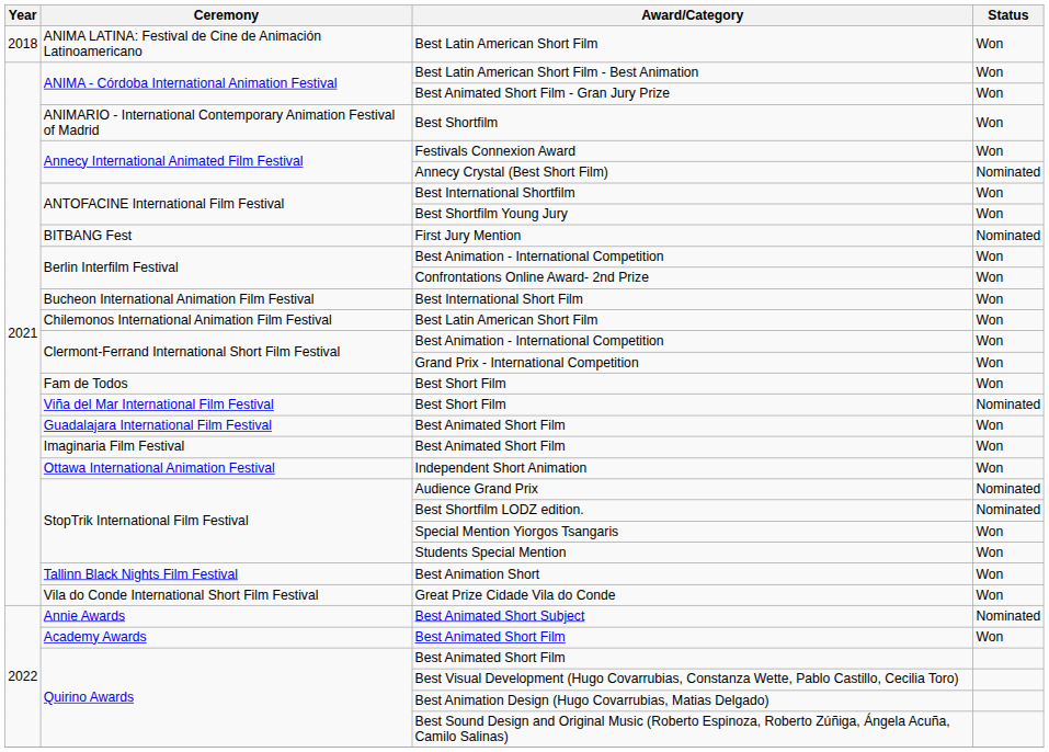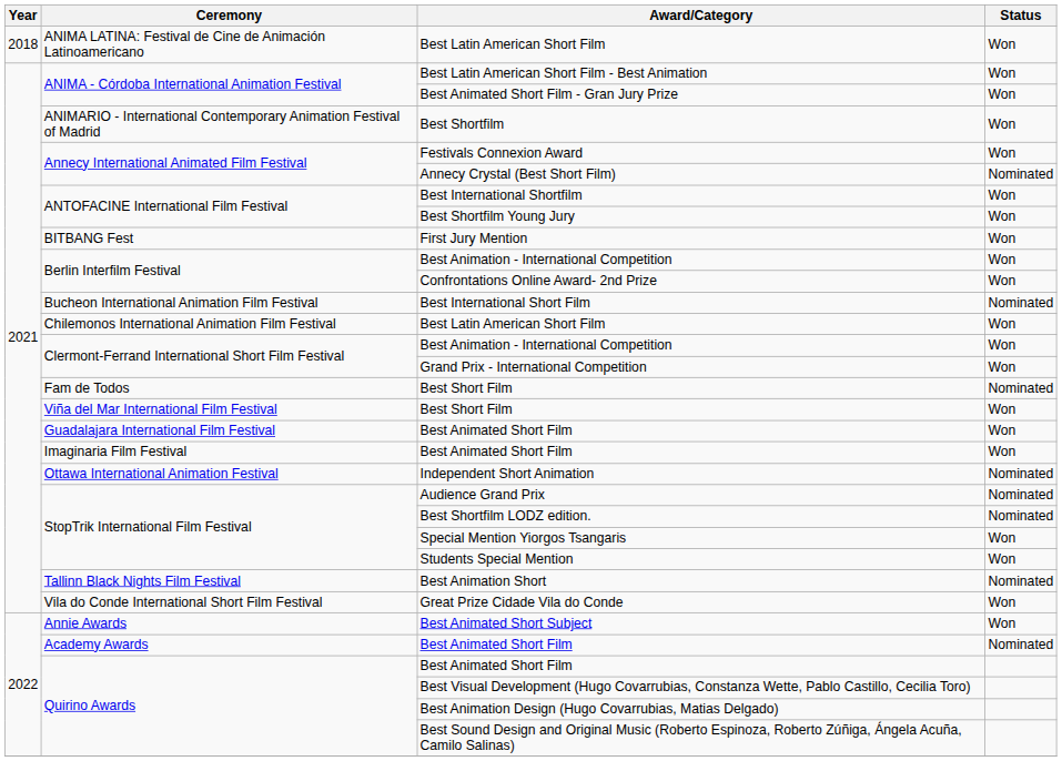 <table class="wikitable sortable">
 <tr>
 <th>Year</th>
 <th>Ceremony</th>
 <th>Award/Category</th>
 <th>Status</th>
 </tr>
 <tr>
 <td>2018</td>
 <td>ANIMA LATINA: Festival de Cine de Animación Latinoamericano</td>
 <td>Best Latin American Short Film</td>
 <td>Won </td>
 </tr>
 <tr>
 <td rowspan="25">2021</td>
 <td rowspan="2"><a href='#'>ANIMA - Córdoba International Animation Festival</a></td>
 <td>Best Latin American Short Film - Best Animation</td>
 <td>Won </td>
 </tr>
 <tr>
 <td>Best Animated Short Film - Gran Jury Prize</td>
 <td>Won </td>
 </tr>
 <tr>
 <td>ANIMARIO - International Contemporary Animation Festival of Madrid</td>
 <td>Best Shortfilm</td>
 <td>Won </td>
 </tr>
 <tr>
 <td rowspan="2"><a href='#'>Annecy International Animated Film Festival</a></td>
 <td>Festivals Connexion Award</td>
 <td>Won </td>
 </tr>
 <tr>
 <td>Annecy Crystal (Best Short Film)</td>
 <td>Nominated </td>
 </tr>
 <tr>
 <td rowspan="2">ANTOFACINE International Film Festival</td>
 <td>Best International Shortfilm</td>
 <td>Won </td>
 </tr>
 <tr>
 <td>Best Shortfilm Young Jury</td>
 <td>Won </td>
 </tr>
 <tr>
 <td>BITBANG Fest</td>
 <td>First Jury Mention</td>
-<td>Nominated </td>
+<td>Won </td>
 </tr>
 <tr>
 <td rowspan="2">Berlin Interfilm Festival</td>
 <td>Best Animation - International Competition</td>
 <td>Won </td>
 </tr>
 <tr>
 <td>Confrontations Online Award- 2nd Prize</td>
 <td>Won </td>
 </tr>
 <tr>
 <td>Bucheon International Animation Film Festival</td>
 <td>Best International Short Film</td>
-<td>Won </td>
+<td>Nominated </td>
 </tr>
 <tr>
 <td>Chilemonos International Animation Film Festival</td>
 <td>Best Latin American Short Film</td>
 <td>Won </td>
 </tr>
 <tr>
 <td rowspan="2">Clermont-Ferrand International Short Film Festival</td>
 <td>Best Animation - International Competition</td>
 <td>Won </td>
 </tr>
 <tr>
 <td>Grand Prix - International Competition</td>
 <td>Won </td>
 </tr>
 <tr>
 <td>Fam de Todos</td>
 <td>Best Short Film</td>
-<td>Won </td>
+<td>Nominated </td>
 </tr>
 <tr>
 <td><a href='#'>Viña del Mar International Film Festival</a></td>
 <td>Best Short Film</td>
-<td>Nominated </td>
+<td>Won </td>
 </tr>
 <tr>
 <td><a href='#'>Guadalajara International Film Festival</a></td>
 <td>Best Animated Short Film</td>
 <td>Won </td>
 </tr>
 <tr>
 <td>Imaginaria Film Festival</td>
 <td>Best Animated Short Film</td>
 <td>Won </td>
 </tr>
 <tr>
 <td><a href='#'>Ottawa International Animation Festival</a></td>
 <td>Independent Short Animation</td>
-<td>Won </td>
+<td>Nominated </td>
 </tr>
 <tr>
 <td rowspan="4">StopTrik International Film Festival</td>
 <td>Audience Grand Prix</td>
 <td>Nominated </td>
 </tr>
 <tr>
 <td>Best Shortfilm LODZ edition.</td>
 <td>Nominated </td>
 </tr>
 <tr>
 <td>Special Mention Yiorgos Tsangaris</td>
 <td>Won </td>
 </tr>
 <tr>
 <td>Students Special Mention</td>
 <td>Won </td>
 </tr>
 <tr>
 <td><a href='#'>Tallinn Black Nights Film Festival</a></td>
 <td>Best Animation Short</td>
-<td>Won </td>
+<td>Nominated </td>
 </tr>
 <tr>
 <td>Vila do Conde International Short Film Festival</td>
 <td>Great Prize Cidade Vila do Conde</td>
 <td>Won </td>
 </tr>
 <tr>
 <td rowspan="6">2022</td>
 <td><a href='#'>Annie Awards</a></td>
 <td><a href='#'>Best Animated Short Subject</a></td>
-<td>Nominated </td>
+<td>Won </td>
 </tr>
 <tr>
 <td><a href='#'>Academy Awards</a></td>
 <td><a href='#'>Best Animated Short Film</a></td>
-<td>Won </td>
+<td>Nominated </td>
 </tr>
 <tr>
 <td rowspan="4"><a href='#'>Quirino Awards</a></td>
 <td>Best Animated Short Film</td>
 <td></td>
 </tr>
 <tr>
 <td>Best Visual Development (Hugo Covarrubias, Constanza Wette, Pablo Castillo, Cecilia Toro)</td>
 <td></td>
 </tr>
 <tr>
 <td>Best Animation Design (Hugo Covarrubias, Matias Delgado)</td>
 <td></td>
 </tr>
 <tr>
 <td>Best Sound Design and Original Music (Roberto Espinoza, Roberto Zúñiga, Ángela Acuña, Camilo Salinas)</td>
 <td></td>
 </tr>
 <tr>
 </tr>
 </table>
